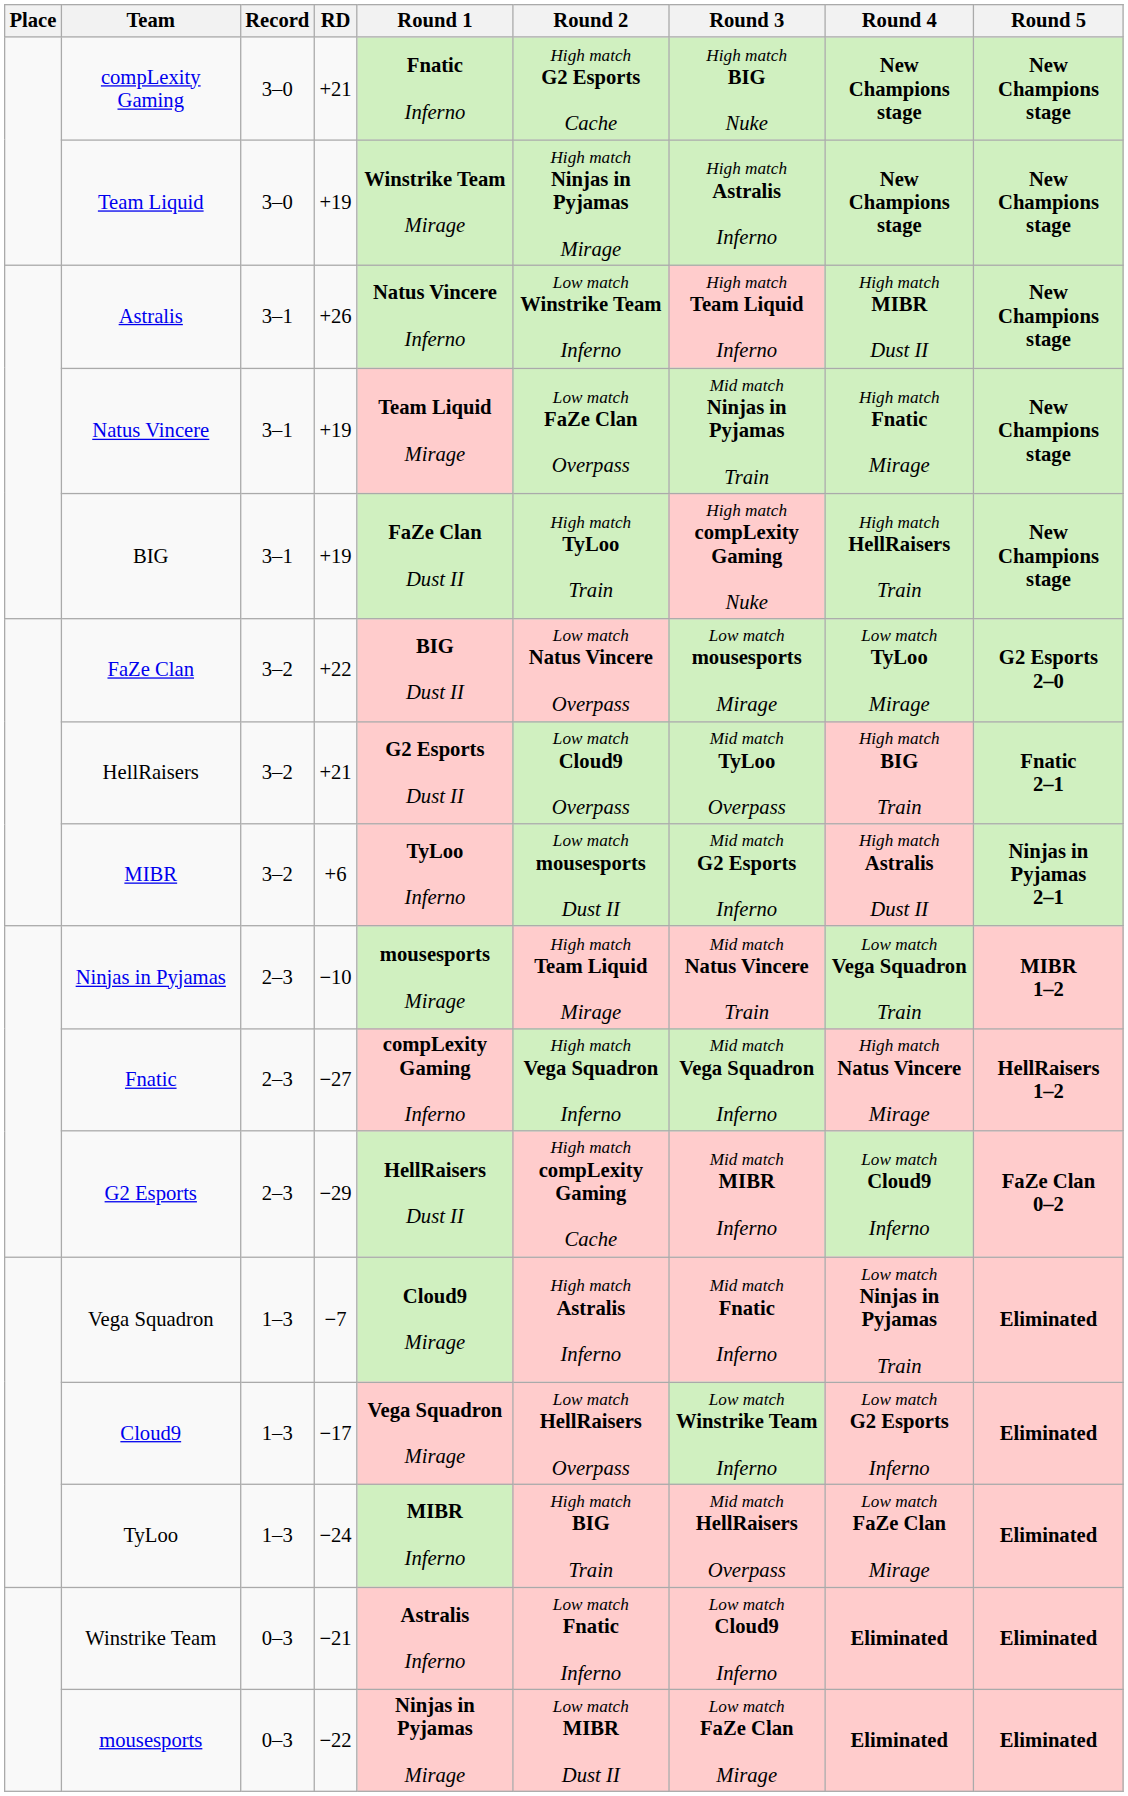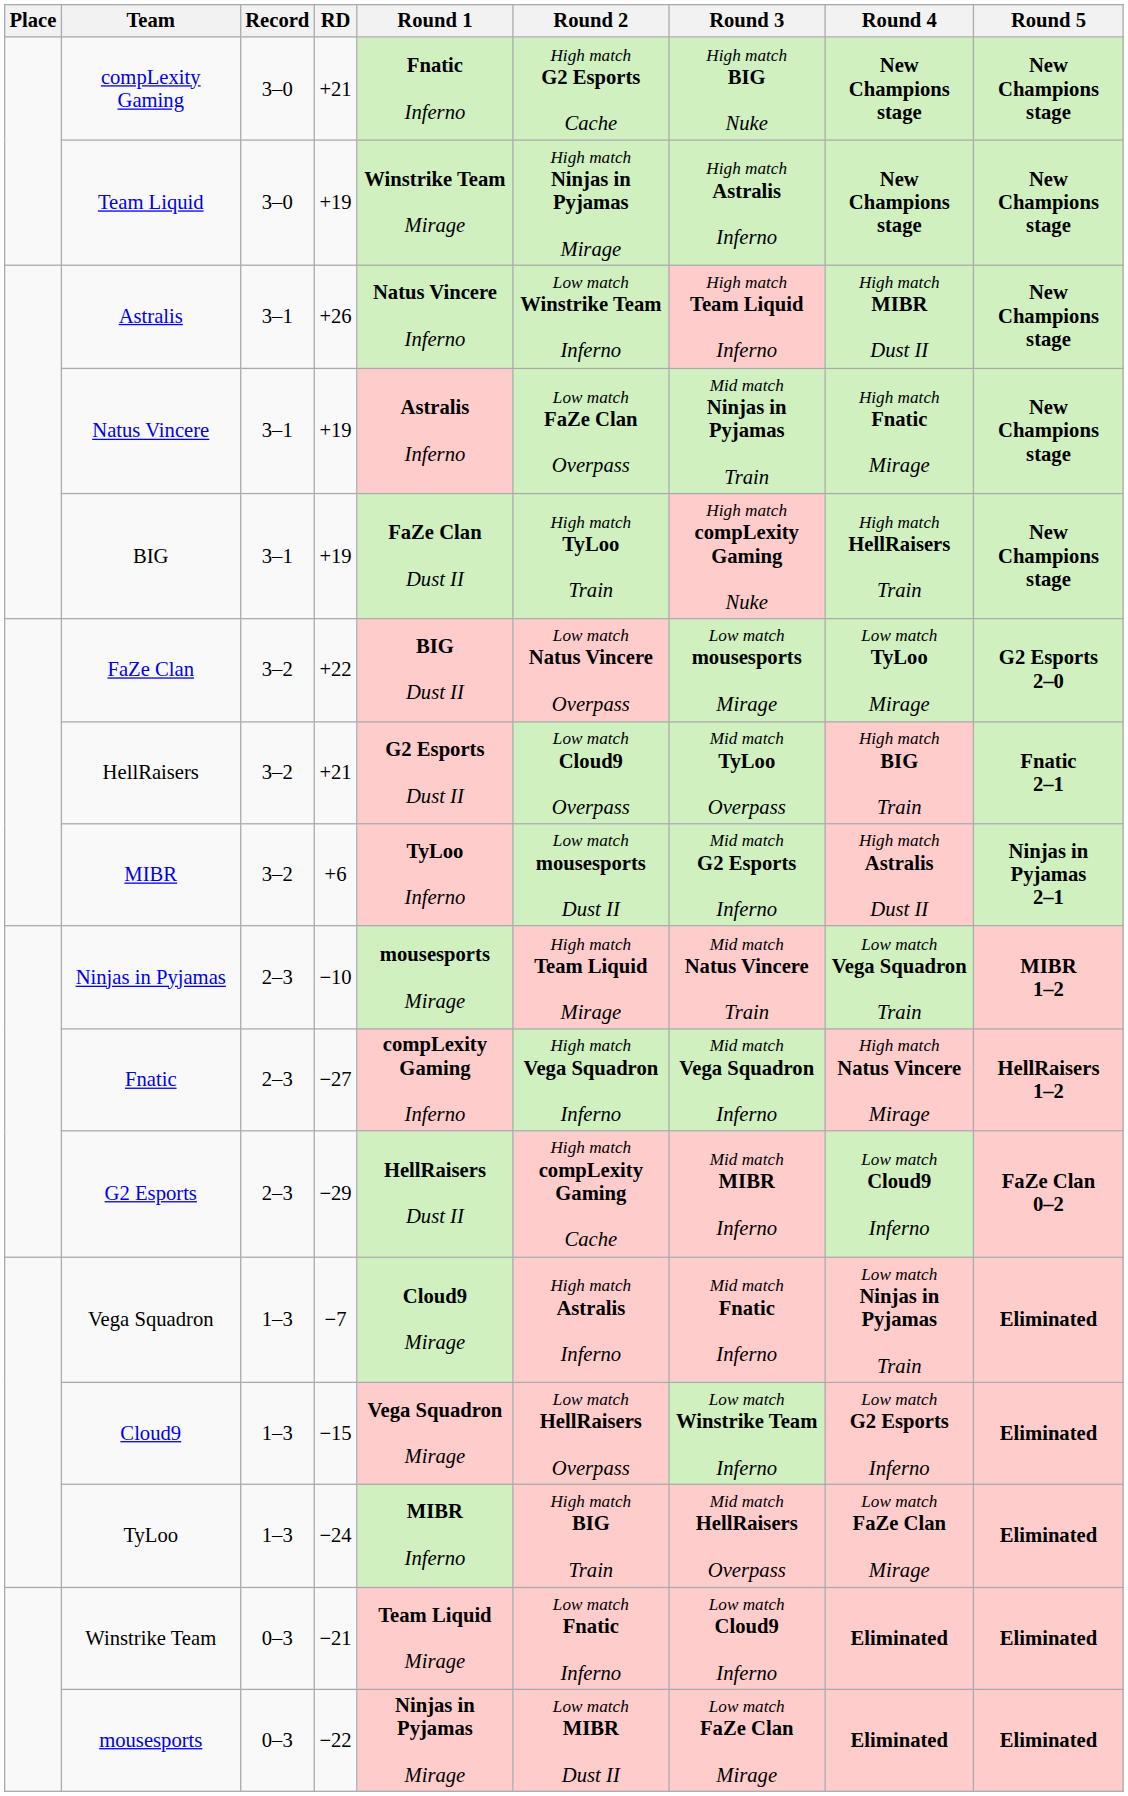 <table class="wikitable" style="text-align: center;">
 <tr>
 <th width="20px">Place</th>
 <th width="400px">Team</th>
 <th width="50px">Record</th>
 <th width="30px">RD</th>
 <th width="260px">Round 1</th>
 <th width="260px">Round 2</th>
 <th width="260px">Round 3</th>
 <th width="260px">Round 4</th>
 <th width="260px">Round 5</th>
 </tr>
 <tr>
 <td rowspan=2></td>
 <td><a href='#'>compLexity Gaming</a></td>
 <td>3–0</td>
 <td>+21</td>
 <td style="background: #D0F0C0;"><strong>Fnatic<br></strong><br><em>Inferno</em></td>
 <td style="background: #D0F0C0;"><small><em>High match</em></small><br><strong>G2 Esports<br></strong><br><em>Cache</em></td>
 <td style="background: #D0F0C0;"><small><em>High match</em></small><br><strong>BIG<br></strong><br><em>Nuke</em></td>
 <td style="background: #D0F0C0;"><strong>New Champions stage</strong></td>
 <td style="background: #D0F0C0;"><strong>New Champions stage</strong></td>
 </tr>
 <tr>
 <td><a href='#'>Team Liquid</a></td>
 <td>3–0</td>
 <td>+19</td>
 <td style="background: #D0F0C0;"><strong>Winstrike Team<br></strong><br><em>Mirage</em></td>
 <td style="background: #D0F0C0;"><small><em>High match</em></small><br><strong>Ninjas in Pyjamas<br></strong><br><em>Mirage</em></td>
 <td style="background: #D0F0C0;"><small><em>High match</em></small><br><strong>Astralis<br></strong><br><em>Inferno</em></td>
 <td style="background: #D0F0C0;"><strong>New Champions stage</strong></td>
 <td style="background: #D0F0C0;"><strong>New Champions stage</strong></td>
 </tr>
 <tr>
 <td rowspan=3></td>
 <td><a href='#'>Astralis</a></td>
 <td>3–1</td>
 <td>+26</td>
 <td style="background: #D0F0C0;"><strong>Natus Vincere<br></strong><br><em>Inferno</em></td>
 <td style="background: #D0F0C0;"><small><em>Low match</em></small><br><strong>Winstrike Team<br></strong><br><em>Inferno</em></td>
 <td style="background: #FFCCCC;"><small><em>High match</em></small><br><strong>Team Liquid<br></strong><br><em>Inferno</em></td>
 <td style="background: #D0F0C0;"><small><em>High match</em></small><br><strong>MIBR<br></strong><br><em>Dust II</em></td>
 <td style="background: #D0F0C0;"><strong>New Champions stage</strong></td>
 </tr>
 <tr>
 <td><a href='#'>Natus Vincere</a></td>
 <td>3–1</td>
 <td>+19</td>
-<td style="background: #FFCCCC;"><strong>Team Liquid<br></strong><br><em>Mirage</em></td>
+<td style="background: #FFCCCC;"><strong>Astralis<br></strong><br><em>Inferno</em></td>
 <td style="background: #D0F0C0;"><small><em>Low match</em></small><br><strong>FaZe Clan<br></strong><br><em>Overpass</em></td>
 <td style="background: #D0F0C0;"><small><em>Mid match</em></small><br><strong>Ninjas in Pyjamas<br></strong><br><em>Train</em></td>
 <td style="background: #D0F0C0;"><small><em>High match</em></small><br><strong>Fnatic<br></strong><br><em>Mirage</em></td>
 <td style="background: #D0F0C0;"><strong>New Champions stage</strong></td>
 </tr>
 <tr>
 <td>BIG</td>
 <td>3–1</td>
 <td>+19</td>
 <td style="background: #D0F0C0;"><strong>FaZe Clan<br></strong><br><em>Dust II</em></td>
 <td style="background: #D0F0C0;"><small><em>High match</em></small><br><strong>TyLoo<br></strong><br><em>Train</em></td>
 <td style="background: #FFCCCC;"><small><em>High match</em></small><br><strong>compLexity Gaming<br></strong><br><em>Nuke</em></td>
 <td style="background: #D0F0C0;"><small><em>High match</em></small><br><strong>HellRaisers<br></strong><br><em>Train</em></td>
 <td style="background: #D0F0C0;"><strong>New Champions stage</strong></td>
 </tr>
 <tr>
 <td rowspan=3></td>
 <td><a href='#'>FaZe Clan</a></td>
 <td>3–2</td>
 <td>+22</td>
 <td style="background: #FFCCCC;"><strong>BIG<br></strong><br><em>Dust II</em></td>
 <td style="background: #FFCCCC;"><small><em>Low match</em></small><br><strong>Natus Vincere<br></strong><br><em>Overpass</em></td>
 <td style="background: #D0F0C0;"><small><em>Low match</em></small><br><strong>mousesports<br></strong><br><em>Mirage</em></td>
 <td style="background: #D0F0C0;"><small><em>Low match</em></small><br><strong>TyLoo<br></strong><br><em>Mirage</em></td>
 <td style="background: #D0F0C0;"><strong>G2 Esports<br>2–0</strong></td>
 </tr>
 <tr>
 <td>HellRaisers</td>
 <td>3–2</td>
 <td>+21</td>
 <td style="background: #FFCCCC;"><strong>G2 Esports<br></strong><br><em>Dust II</em></td>
 <td style="background: #D0F0C0;"><small><em>Low match</em></small><br><strong>Cloud9<br></strong><br><em>Overpass</em></td>
 <td style="background: #D0F0C0;"><small><em>Mid match</em></small><br><strong>TyLoo<br></strong><br><em>Overpass</em></td>
 <td style="background: #FFCCCC;"><small><em>High match</em></small><br><strong>BIG<br></strong><br><em>Train</em></td>
 <td style="background: #D0F0C0;"><strong>Fnatic<br>2–1</strong></td>
 </tr>
 <tr>
 <td><a href='#'>MIBR</a></td>
 <td>3–2</td>
 <td>+6</td>
 <td style="background: #FFCCCC;"><strong>TyLoo<br></strong><br><em>Inferno</em></td>
 <td style="background: #D0F0C0;"><small><em>Low match</em></small><br><strong>mousesports<br></strong><br><em>Dust II</em></td>
 <td style="background: #D0F0C0;"><small><em>Mid match</em></small><br><strong>G2 Esports<br></strong><br><em>Inferno</em></td>
 <td style="background: #FFCCCC;"><small><em>High match</em></small><br><strong>Astralis<br></strong><br><em>Dust II</em></td>
 <td style="background: #D0F0C0;"><strong>Ninjas in Pyjamas<br>2–1</strong></td>
 </tr>
 <tr>
 <td rowspan=3></td>
 <td><a href='#'>Ninjas in Pyjamas</a></td>
 <td>2–3</td>
 <td>−10</td>
 <td style="background: #D0F0C0;"><strong>mousesports<br></strong><br><em>Mirage</em></td>
 <td style="background: #FFCCCC;"><small><em>High match</em></small><br><strong>Team Liquid<br></strong><br><em>Mirage</em></td>
 <td style="background: #FFCCCC;"><small><em>Mid match</em></small><br><strong>Natus Vincere<br></strong><br><em>Train</em></td>
 <td style="background: #D0F0C0;"><small><em>Low match</em></small><br><strong>Vega Squadron<br></strong><br><em>Train</em></td>
 <td style="background: #FFCCCC;"><strong>MIBR<br>1–2</strong></td>
 </tr>
 <tr>
 <td><a href='#'>Fnatic</a></td>
 <td>2–3</td>
 <td>−27</td>
 <td style="background: #FFCCCC;"><strong>compLexity Gaming<br></strong><br><em>Inferno</em></td>
 <td style="background: #D0F0C0;"><small><em>High match</em></small><br><strong>Vega Squadron<br></strong><br><em>Inferno</em></td>
 <td style="background: #D0F0C0;"><small><em>Mid match</em></small><br><strong>Vega Squadron<br></strong><br><em>Inferno</em></td>
 <td style="background: #FFCCCC;"><small><em>High match</em></small><br><strong>Natus Vincere<br></strong><br><em>Mirage</em></td>
 <td style="background: #FFCCCC;"><strong>HellRaisers<br>1–2</strong></td>
 </tr>
 <tr>
 <td><a href='#'>G2 Esports</a></td>
 <td>2–3</td>
 <td>−29</td>
 <td style="background: #D0F0C0;"><strong>HellRaisers<br></strong><br><em>Dust II</em></td>
 <td style="background: #FFCCCC;"><small><em>High match</em></small><br><strong>compLexity Gaming<br></strong><br><em>Cache</em></td>
 <td style="background: #FFCCCC;"><small><em>Mid match</em></small><br><strong>MIBR<br></strong><br><em>Inferno</em></td>
 <td style="background: #D0F0C0;"><small><em>Low match</em></small><br><strong>Cloud9<br></strong><br><em>Inferno</em></td>
 <td style="background: #FFCCCC;"><strong>FaZe Clan<br>0–2</strong></td>
 </tr>
 <tr>
 <td rowspan=3></td>
 <td>Vega Squadron</td>
 <td>1–3</td>
 <td>−7</td>
 <td style="background: #D0F0C0;"><strong>Cloud9<br></strong><br><em>Mirage</em></td>
 <td style="background: #FFCCCC;"><small><em>High match</em></small><br><strong>Astralis<br></strong><br><em>Inferno</em></td>
 <td style="background: #FFCCCC;"><small><em>Mid match</em></small><br><strong>Fnatic<br></strong><br><em>Inferno</em></td>
 <td style="background: #FFCCCC;"><small><em>Low match</em></small><br><strong>Ninjas in Pyjamas<br></strong><br><em>Train</em></td>
 <td style="background: #FFCCCC;"><strong>Eliminated</strong></td>
 </tr>
 <tr>
 <td><a href='#'>Cloud9</a></td>
 <td>1–3</td>
-<td>−17</td>
+<td>−15</td>
 <td style="background: #FFCCCC;"><strong>Vega Squadron<br></strong><br><em>Mirage</em></td>
 <td style="background: #FFCCCC;"><small><em>Low match</em></small><br><strong>HellRaisers<br></strong><br><em>Overpass</em></td>
 <td style="background: #D0F0C0;"><small><em>Low match</em></small><br><strong>Winstrike Team<br></strong><br><em>Inferno</em></td>
 <td style="background: #FFCCCC;"><small><em>Low match</em></small><br><strong>G2 Esports<br></strong><br><em>Inferno</em></td>
 <td style="background: #FFCCCC;"><strong>Eliminated</strong></td>
 </tr>
 <tr>
 <td>TyLoo</td>
 <td>1–3</td>
 <td>−24</td>
 <td style="background: #D0F0C0;"><strong>MIBR<br></strong><br><em>Inferno</em></td>
 <td style="background: #FFCCCC;"><small><em>High match</em></small><br><strong>BIG<br></strong><br><em>Train</em></td>
 <td style="background: #FFCCCC;"><small><em>Mid match</em></small><br><strong>HellRaisers<br></strong><br><em>Overpass</em></td>
 <td style="background: #FFCCCC;"><small><em>Low match</em></small><br><strong>FaZe Clan<br></strong><br><em>Mirage</em></td>
 <td style="background: #FFCCCC;"><strong>Eliminated</strong></td>
 </tr>
 <tr>
 <td rowspan=2></td>
 <td>Winstrike Team</td>
 <td>0–3</td>
 <td>−21</td>
-<td style="background: #FFCCCC;"><strong>Astralis<br></strong><br><em>Inferno</em></td>
+<td style="background: #FFCCCC;"><strong>Team Liquid<br></strong><br><em>Mirage</em></td>
 <td style="background: #FFCCCC;"><small><em>Low match</em></small><br><strong>Fnatic<br></strong><br><em>Inferno</em></td>
 <td style="background: #FFCCCC;"><small><em>Low match</em></small><br><strong>Cloud9<br></strong><br><em>Inferno</em></td>
 <td style="background: #FFCCCC;"><strong>Eliminated</strong></td>
 <td style="background: #FFCCCC;"><strong>Eliminated</strong></td>
 </tr>
 <tr>
 <td><a href='#'>mousesports</a></td>
 <td>0–3</td>
 <td>−22</td>
 <td style="background: #FFCCCC;"><strong>Ninjas in Pyjamas<br></strong><br><em>Mirage</em></td>
 <td style="background: #FFCCCC;"><small><em>Low match</em></small><br><strong>MIBR<br></strong><br><em>Dust II</em></td>
 <td style="background: #FFCCCC;"><small><em>Low match</em></small><br><strong>FaZe Clan<br></strong><br><em>Mirage</em></td>
 <td style="background: #FFCCCC;"><strong>Eliminated</strong></td>
 <td style="background: #FFCCCC;"><strong>Eliminated</strong></td>
 </tr>
 </table>
